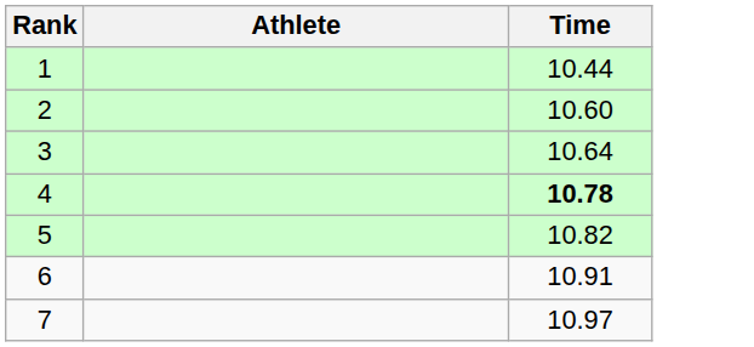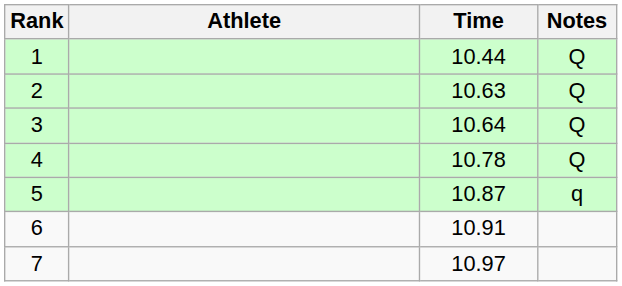 <table class="wikitable" style="text-align:center">
 <tr>
 <th width=40>Rank</th>
 <th width=250>Athlete</th>
 <th width=80>Time</th>
+<th width=50>Notes</th>
 </tr>
 <tr bgcolor="ccffcc">
 <td>1</td>
 <td align=left></td>
 <td>10.44</td>
+<td>Q</td>
 </tr>
 <tr bgcolor="ccffcc">
 <td>2</td>
 <td align=left></td>
-<td>10.60</td>
+<td>10.63</td>
+<td>Q</td>
 </tr>
 <tr bgcolor="ccffcc">
 <td>3</td>
 <td align=left></td>
 <td>10.64</td>
+<td>Q</td>
 </tr>
 <tr bgcolor="ccffcc">
 <td>4</td>
 <td align=left></td>
-<td><strong>10.78</strong></td>
+<td>10.78</td>
+<td>Q</td>
 </tr>
 <tr bgcolor="ccffcc">
 <td>5</td>
 <td align=left></td>
-<td>10.82</td>
+<td>10.87</td>
+<td>q</td>
 </tr>
 <tr>
 <td>6</td>
 <td align=left></td>
 <td>10.91</td>
+<td></td>
 </tr>
 <tr>
 <td>7</td>
 <td align=left></td>
 <td>10.97</td>
+<td></td>
 </tr>
 </table>
